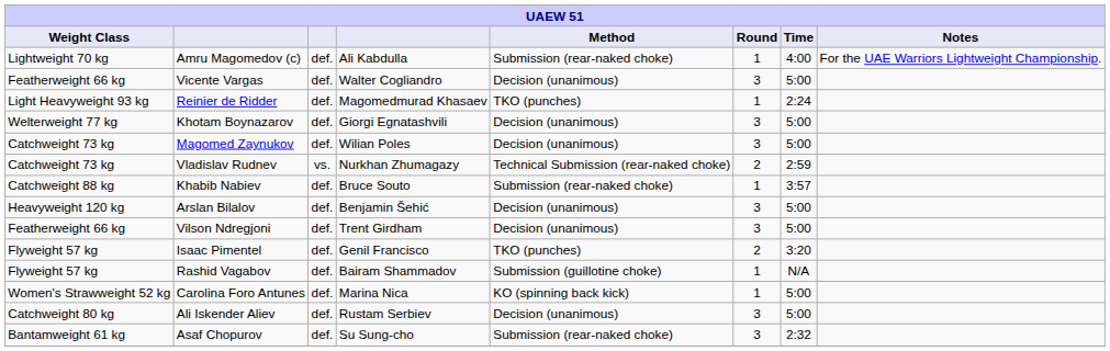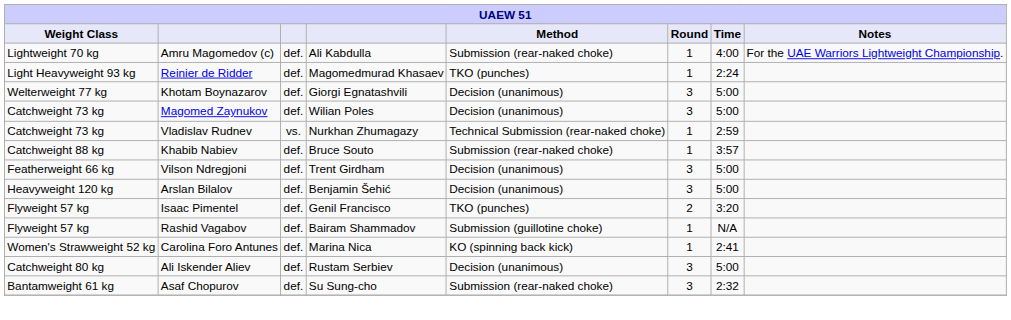 <table class="wikitable" style="font-size: 80%;">
 <tr>
 <th colspan="8" style="background-color: #ccf; color: #000080; text-align: center;"><strong>UAEW 51</strong></th>
 </tr>
 <tr>
 <th colspan="1" style="background-color: #E6E8FA; color: #000000; text-align: center;">Weight Class</th>
 <th colspan="1" style="background-color: #E6E8FA; color: #000000; text-align: center;"></th>
 <th colspan="1" style="background-color: #E6E8FA; color: #000000; text-align: center;"></th>
 <th colspan="1" style="background-color: #E6E8FA; color: #000000; text-align: center;"></th>
 <th colspan="1" style="background-color: #E6E8FA; color: #000000; text-align: center;">Method</th>
 <th colspan="1" style="background-color: #E6E8FA; color: #000000; text-align: center;">Round</th>
 <th colspan="1" style="background-color: #E6E8FA; color: #000000; text-align: center;">Time</th>
 <th colspan="1" style="background-color: #E6E8FA; color: #000000; text-align: center;">Notes</th>
 </tr>
 <tr>
 <td>Lightweight 70 kg</td>
 <td> Amru Magomedov (c)</td>
 <td align=center>def.</td>
 <td> Ali Kabdulla</td>
 <td>Submission (rear-naked choke)</td>
 <td align=center>1</td>
 <td align=center>4:00</td>
 <td>For the <a href='#'>UAE Warriors Lightweight Championship</a>.</td>
-</tr>
-<tr>
-<td>Featherweight 66 kg</td>
-<td> Vicente Vargas</td>
-<td align=center>def.</td>
-<td> Walter Cogliandro</td>
-<td>Decision (unanimous)</td>
-<td align=center>3</td>
-<td align=center>5:00</td>
-<td></td>
 </tr>
 <tr>
 <td>Light Heavyweight 93 kg</td>
 <td> <a href='#'>Reinier de Ridder</a></td>
 <td align=center>def.</td>
 <td> Magomedmurad Khasaev</td>
 <td>TKO (punches)</td>
 <td align=center>1</td>
 <td align=center>2:24</td>
 <td></td>
 </tr>
 <tr>
 <td>Welterweight 77 kg</td>
 <td> Khotam Boynazarov</td>
 <td align=center>def.</td>
 <td> Giorgi Egnatashvili</td>
 <td>Decision (unanimous)</td>
 <td align=center>3</td>
 <td align=center>5:00</td>
 <td></td>
 </tr>
 <tr>
 <td>Catchweight 73 kg</td>
 <td> <a href='#'>Magomed Zaynukov</a></td>
 <td align=center>def.</td>
 <td> Wilian Poles</td>
 <td>Decision (unanimous)</td>
 <td align=center>3</td>
 <td align=center>5:00</td>
 <td></td>
 </tr>
 <tr>
 <td>Catchweight 73 kg</td>
 <td> Vladislav Rudnev</td>
 <td align=center>vs.</td>
 <td> Nurkhan Zhumagazy</td>
 <td>Technical Submission (rear-naked choke)</td>
-<td align=center>2</td>
+<td align=center>1</td>
 <td align=center>2:59</td>
 <td></td>
 </tr>
 <tr>
 <td>Catchweight 88 kg</td>
 <td> Khabib Nabiev</td>
 <td align=center>def.</td>
 <td> Bruce Souto</td>
 <td>Submission (rear-naked choke)</td>
 <td align=center>1</td>
 <td align=center>3:57</td>
 <td></td>
 </tr>
 <tr>
-<td>Heavyweight 120 kg</td>
-<td> Arslan Bilalov</td>
+<td>Featherweight 66 kg</td>
+<td> Vilson Ndregjoni</td>
 <td align=center>def.</td>
-<td> Benjamin Šehić</td>
+<td> Trent Girdham</td>
 <td>Decision (unanimous)</td>
 <td align=center>3</td>
 <td align=center>5:00</td>
 <td></td>
 </tr>
 <tr>
-<td>Featherweight 66 kg</td>
-<td> Vilson Ndregjoni</td>
+<td>Heavyweight 120 kg</td>
+<td> Arslan Bilalov</td>
 <td align=center>def.</td>
-<td> Trent Girdham</td>
+<td> Benjamin Šehić</td>
 <td>Decision (unanimous)</td>
 <td align=center>3</td>
 <td align=center>5:00</td>
 <td></td>
 </tr>
 <tr>
 <td>Flyweight 57 kg</td>
 <td> Isaac Pimentel</td>
 <td align=center>def.</td>
 <td> Genil Francisco</td>
 <td>TKO (punches)</td>
 <td align=center>2</td>
 <td align=center>3:20</td>
 <td></td>
 </tr>
 <tr>
 <td>Flyweight 57 kg</td>
 <td> Rashid Vagabov</td>
 <td align=center>def.</td>
 <td> Bairam Shammadov</td>
 <td>Submission (guillotine choke)</td>
 <td align=center>1</td>
 <td align=center>N/A</td>
 <td></td>
 </tr>
 <tr>
 <td>Women's Strawweight 52 kg</td>
 <td> Carolina Foro Antunes</td>
 <td align=center>def.</td>
 <td> Marina Nica</td>
 <td>KO (spinning back kick)</td>
 <td align=center>1</td>
-<td align=center>5:00</td>
+<td align=center>2:41</td>
 <td></td>
 </tr>
 <tr>
 <td>Catchweight 80 kg</td>
 <td> Ali Iskender Aliev</td>
 <td align=center>def.</td>
 <td> Rustam Serbiev</td>
 <td>Decision (unanimous)</td>
 <td align=center>3</td>
 <td align=center>5:00</td>
 <td></td>
 </tr>
 <tr>
 <td>Bantamweight 61 kg</td>
 <td> Asaf Chopurov</td>
 <td align=center>def.</td>
 <td> Su Sung-cho</td>
 <td>Submission (rear-naked choke)</td>
 <td align=center>3</td>
 <td align=center>2:32</td>
 <td></td>
 </tr>
 <tr>
 </tr>
 </table>
